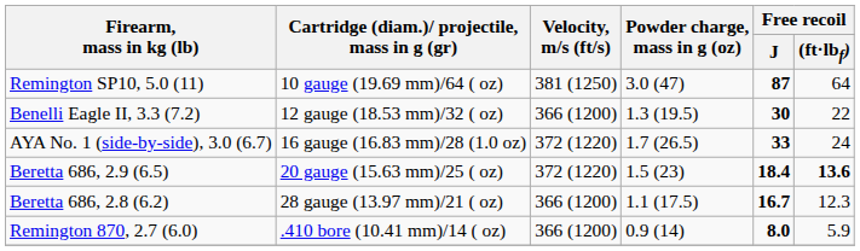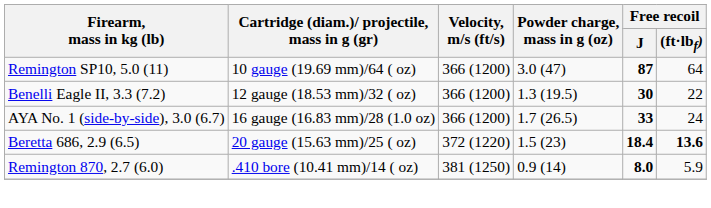 <table class="wikitable sortable">
 <tr>
 <th rowspan="2">Firearm,<br>mass in kg (lb)</th>
 <th rowspan="2">Cartridge (diam.)/ projectile,<br>mass in g (gr)</th>
 <th rowspan="2">Velocity,<br>m/s (ft/s)</th>
 <th rowspan="2">Powder charge,<br>mass in g (oz)</th>
 <th colspan="2">Free recoil</th>
 </tr>
 <tr>
 <th>J</th>
 <th>(ft·lb<em><sub>f</sub>)</em></th>
 </tr>
 <tr>
 <td><a href='#'>Remington</a> SP10, 5.0 (11)</td>
 <td>10 <a href='#'>gauge</a> (19.69 mm)/64 ( oz)</td>
-<td>381 (1250)</td>
+<td>366 (1200)</td>
 <td>3.0 (47)</td>
 <td align=right><strong>87</strong></td>
 <td align=right>64</td>
 </tr>
 <tr>
 <td><a href='#'>Benelli</a> Eagle II, 3.3 (7.2)</td>
 <td>12 gauge (18.53 mm)/32 ( oz)</td>
 <td>366 (1200)</td>
 <td>1.3 (19.5)</td>
 <td align=right><strong>30</strong></td>
 <td align=right>22</td>
 </tr>
 <tr>
 <td>AYA No. 1 (<a href='#'>side-by-side</a>), 3.0 (6.7)</td>
 <td>16 gauge (16.83 mm)/28 (1.0 oz)</td>
-<td>372 (1220)</td>
+<td>366 (1200)</td>
 <td>1.7 (26.5)</td>
 <td align=right><strong>33</strong></td>
 <td align=right>24</td>
 </tr>
 <tr>
 <td><a href='#'>Beretta</a> 686, 2.9 (6.5)</td>
 <td><a href='#'>20 gauge</a> (15.63 mm)/25 ( oz)</td>
 <td>372 (1220)</td>
 <td>1.5 (23)</td>
 <td align=right><strong>18.4</strong></td>
 <td align=right><strong>13.6</strong></td>
 </tr>
 <tr>
-<td><a href='#'>Beretta</a> 686, 2.8 (6.2)</td>
-<td>28 gauge (13.97 mm)/21 ( oz)</td>
-<td>366 (1200)</td>
-<td>1.1 (17.5)</td>
-<td align=right><strong>16.7</strong></td>
-<td align=right>12.3</td>
-</tr>
-<tr>
 <td><a href='#'>Remington 870</a>, 2.7 (6.0)</td>
 <td><a href='#'>.410 bore</a> (10.41 mm)/14 ( oz)</td>
-<td>366 (1200)</td>
+<td>381 (1250)</td>
 <td>0.9 (14)</td>
 <td align=right><strong>8.0</strong></td>
 <td align=right>5.9</td>
 </tr>
 <tr>
 </tr>
 </table>
